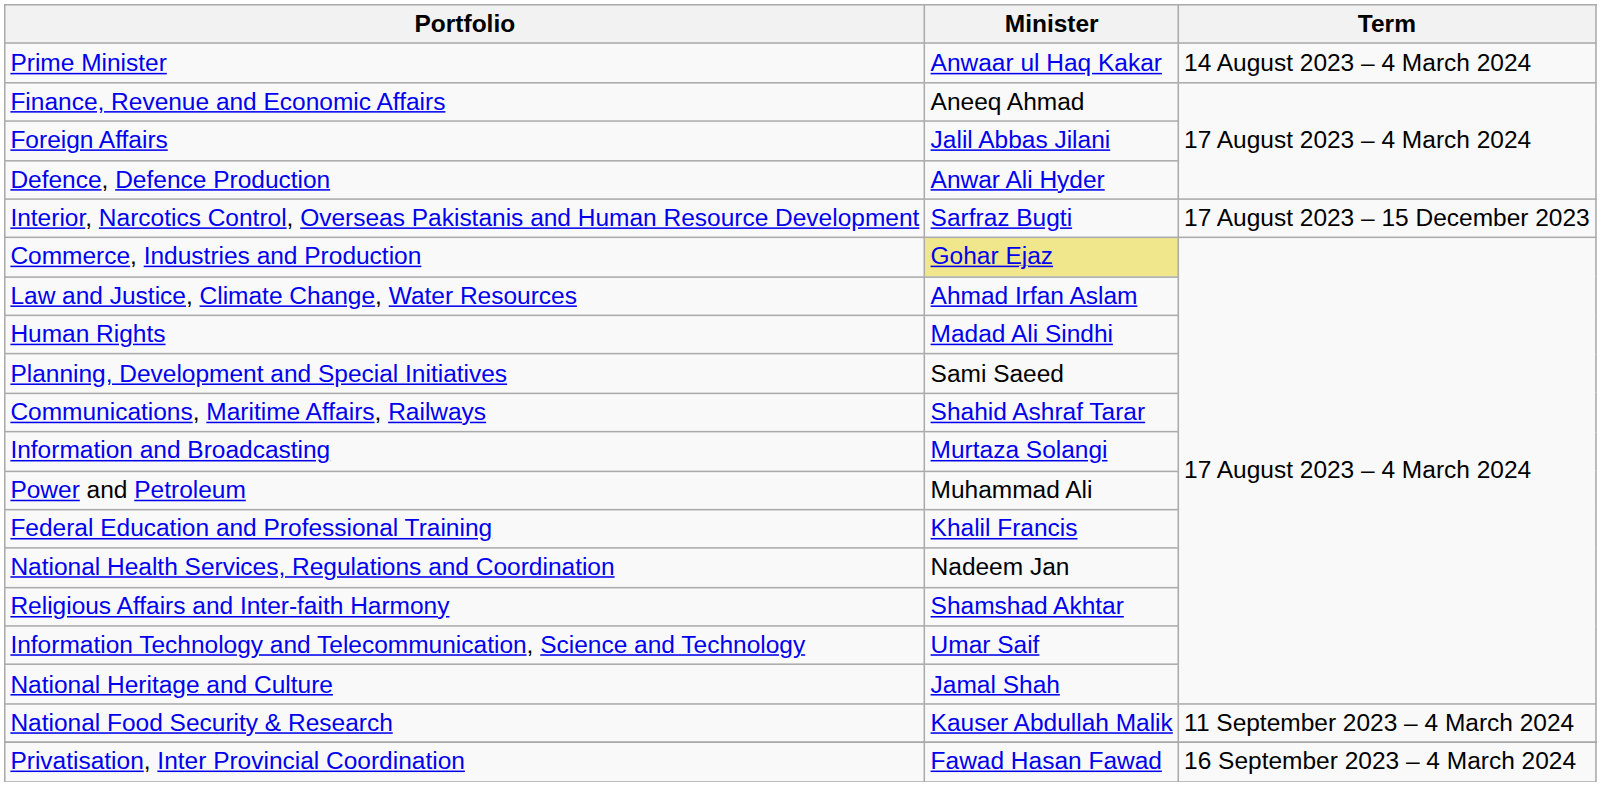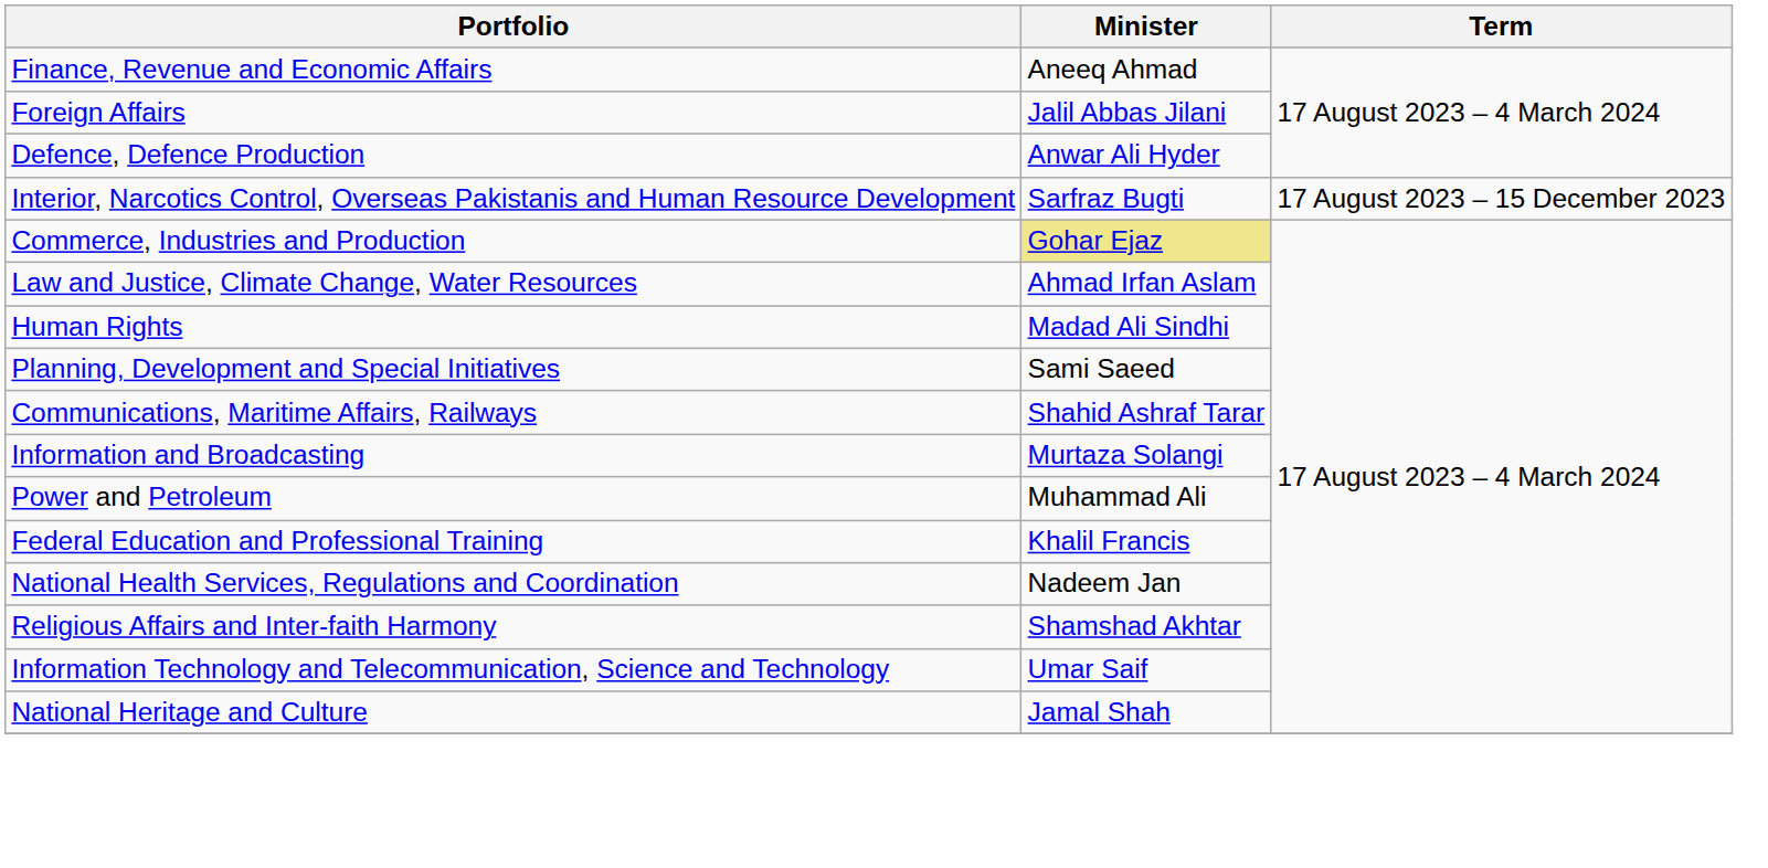 <table class="wikitable">
 <tr>
 <th>Portfolio</th>
 <th>Minister</th>
 <th>Term</th>
-</tr>
-<tr>
-<td><a href='#'>Prime Minister</a></td>
-<td><a href='#'>Anwaar ul Haq Kakar</a></td>
-<td>14 August 2023 – 4 March 2024</td>
 </tr>
 <tr>
 <td><a href='#'>Finance, Revenue and Economic Affairs</a></td>
 <td>Aneeq Ahmad</td>
 <td rowspan="3">17 August 2023 – 4 March 2024</td>
 </tr>
 <tr>
 <td><a href='#'>Foreign Affairs</a></td>
 <td><a href='#'>Jalil Abbas Jilani</a></td>
 </tr>
 <tr>
 <td><a href='#'>Defence</a>, <a href='#'>Defence Production</a></td>
 <td><a href='#'>Anwar Ali Hyder</a></td>
 </tr>
 <tr>
 <td><a href='#'>Interior</a>, <a href='#'>Narcotics Control</a>, <a href='#'>Overseas Pakistanis and Human Resource Development</a></td>
 <td><a href='#'>Sarfraz Bugti</a></td>
 <td>17 August 2023 – 15 December 2023</td>
 </tr>
 <tr>
 <td><a href='#'>Commerce</a>, <a href='#'>Industries and Production</a></td>
 <td style="background: khaki;"><a href='#'>Gohar Ejaz</a></td>
 <td rowspan="12">17 August 2023 – 4 March 2024</td>
 </tr>
 <tr>
 <td><a href='#'>Law and Justice</a>, <a href='#'>Climate Change</a>, <a href='#'>Water Resources</a></td>
 <td><a href='#'>Ahmad Irfan Aslam</a></td>
 </tr>
 <tr>
 <td><a href='#'>Human Rights</a></td>
 <td><a href='#'>Madad Ali Sindhi</a></td>
 </tr>
 <tr>
 <td><a href='#'>Planning, Development and Special Initiatives</a></td>
 <td>Sami Saeed</td>
 </tr>
 <tr>
 <td><a href='#'>Communications</a>, <a href='#'>Maritime Affairs</a>, <a href='#'>Railways</a></td>
 <td><a href='#'>Shahid Ashraf Tarar</a></td>
 </tr>
 <tr>
 <td><a href='#'>Information and Broadcasting</a></td>
 <td><a href='#'>Murtaza Solangi</a></td>
 </tr>
 <tr>
 <td><a href='#'>Power</a> and <a href='#'>Petroleum</a></td>
 <td>Muhammad Ali</td>
 </tr>
 <tr>
 <td><a href='#'>Federal Education and Professional Training</a></td>
 <td><a href='#'>Khalil Francis</a></td>
 </tr>
 <tr>
 <td><a href='#'>National Health Services, Regulations and Coordination</a></td>
 <td>Nadeem Jan</td>
 </tr>
 <tr>
 <td><a href='#'>Religious Affairs and Inter-faith Harmony</a></td>
 <td><a href='#'>Shamshad Akhtar</a></td>
 </tr>
 <tr>
 <td><a href='#'>Information Technology and Telecommunication</a>, <a href='#'>Science and Technology</a></td>
 <td><a href='#'>Umar Saif</a></td>
 </tr>
 <tr>
 <td><a href='#'>National Heritage and Culture</a></td>
 <td><a href='#'>Jamal Shah</a></td>
 </tr>
 <tr>
-<td><a href='#'>National Food Security & Research</a></td>
-<td><a href='#'>Kauser Abdullah Malik</a></td>
-<td>11 September 2023 – 4 March 2024</td>
-</tr>
-<tr>
-</tr>
-<tr>
-<td><a href='#'>Privatisation</a>, <a href='#'>Inter Provincial Coordination</a></td>
-<td><a href='#'>Fawad Hasan Fawad</a></td>
-<td>16 September 2023 – 4 March 2024</td>
 </tr>
 </table>
